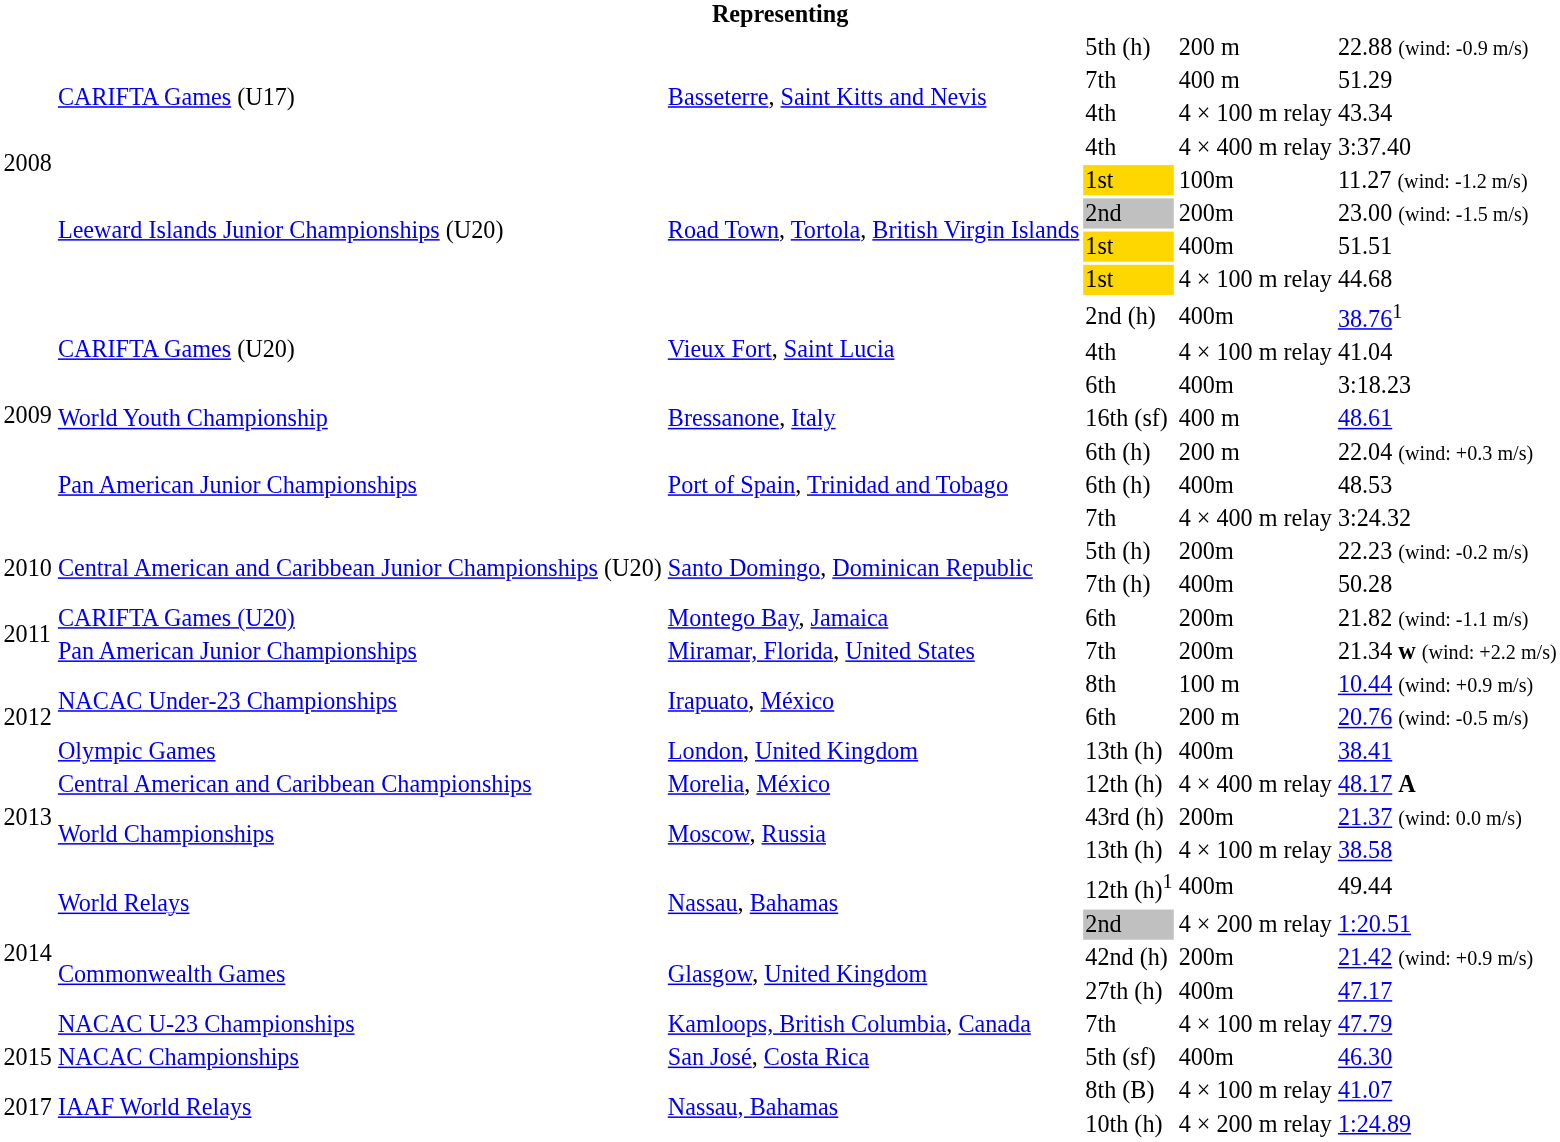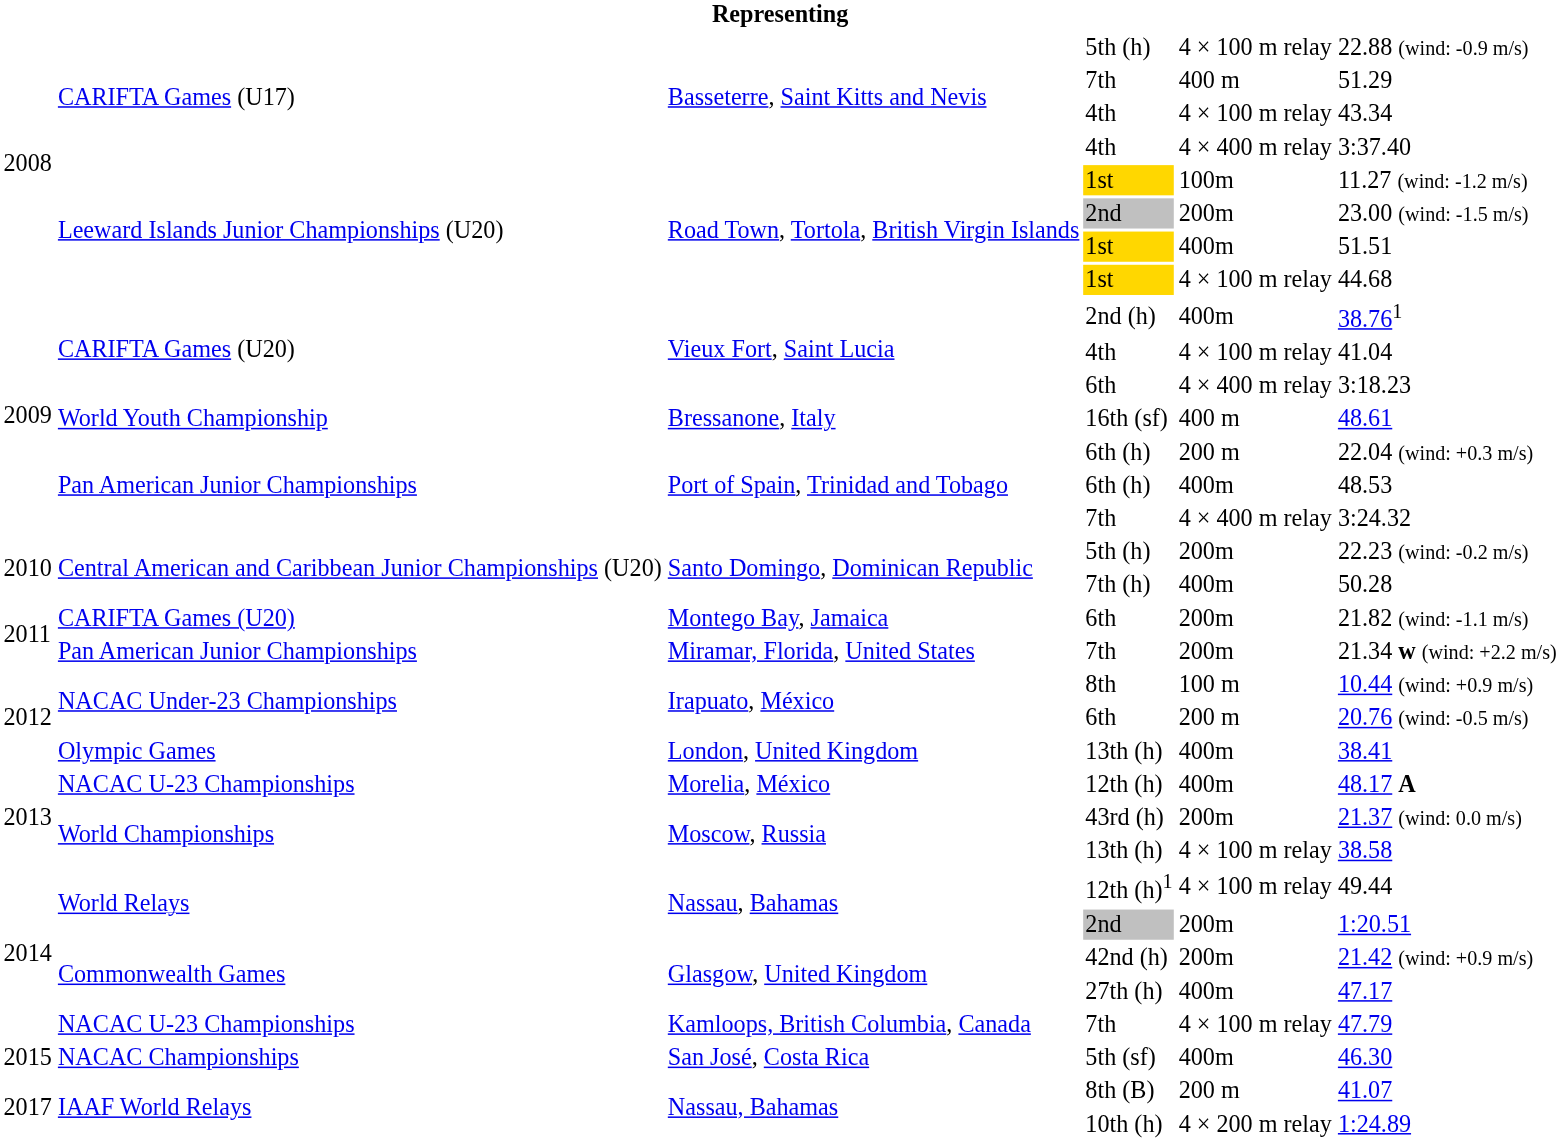 <table>
 <tr>
 <th colspan="6">Representing </th>
 </tr>
 <tr>
 <td rowspan=8>2008</td>
 <td rowspan=4><a href='#'>CARIFTA Games</a> (U17)</td>
 <td rowspan=4><a href='#'>Basseterre</a>, <a href='#'>Saint Kitts and Nevis</a></td>
 <td>5th (h)</td>
-<td>200 m</td>
+<td>4 × 100 m relay</td>
 <td>22.88 <small>(wind: -0.9 m/s)</small></td>
 </tr>
 <tr>
 <td>7th</td>
 <td>400 m</td>
 <td>51.29</td>
 </tr>
 <tr>
 <td>4th</td>
 <td>4 × 100 m relay</td>
 <td>43.34</td>
 </tr>
 <tr>
 <td>4th</td>
 <td>4 × 400 m relay</td>
 <td>3:37.40</td>
 </tr>
 <tr>
 <td rowspan=4><a href='#'>Leeward Islands Junior Championships</a> (U20)</td>
 <td rowspan=4><a href='#'>Road Town</a>, <a href='#'>Tortola</a>, <a href='#'>British Virgin Islands</a></td>
 <td bgcolor=gold>1st</td>
 <td>100m</td>
 <td>11.27 <small>(wind: -1.2 m/s)</small></td>
 </tr>
 <tr>
 <td bgcolor=silver>2nd</td>
 <td>200m</td>
 <td>23.00 <small>(wind: -1.5 m/s)</small></td>
 </tr>
 <tr>
 <td bgcolor=gold>1st</td>
 <td>400m</td>
 <td>51.51</td>
 </tr>
 <tr>
 <td bgcolor=gold>1st</td>
 <td>4 × 100 m relay</td>
 <td>44.68</td>
 </tr>
 <tr>
 <td rowspan=7>2009</td>
 <td rowspan=3><a href='#'>CARIFTA Games</a> (U20)</td>
 <td rowspan=3><a href='#'>Vieux Fort</a>, <a href='#'>Saint Lucia</a></td>
 <td>2nd (h)</td>
 <td>400m</td>
 <td><a href='#'>38.76</a><sup>1</sup></td>
 </tr>
 <tr>
 <td>4th</td>
 <td>4 × 100 m relay</td>
 <td>41.04</td>
 </tr>
 <tr>
 <td>6th</td>
-<td>400m</td>
+<td>4 × 400 m relay</td>
 <td>3:18.23</td>
 </tr>
 <tr>
 <td><a href='#'>World Youth Championship</a></td>
 <td><a href='#'>Bressanone</a>, <a href='#'>Italy</a></td>
 <td>16th (sf)</td>
 <td>400 m</td>
 <td><a href='#'>48.61</a></td>
 </tr>
 <tr>
 <td rowspan=3><a href='#'>Pan American Junior Championships</a></td>
 <td rowspan=3><a href='#'>Port of Spain</a>, <a href='#'>Trinidad and Tobago</a></td>
 <td>6th (h)</td>
 <td>200 m</td>
 <td>22.04 <small>(wind: +0.3 m/s)</small></td>
 </tr>
 <tr>
 <td>6th (h)</td>
 <td>400m</td>
 <td>48.53</td>
 </tr>
 <tr>
 <td>7th</td>
 <td>4 × 400 m relay</td>
 <td>3:24.32</td>
 </tr>
 <tr>
 <td rowspan=2>2010</td>
 <td rowspan=2><a href='#'>Central American and Caribbean Junior Championships</a> (U20)</td>
 <td rowspan=2><a href='#'>Santo Domingo</a>, <a href='#'>Dominican Republic</a></td>
 <td>5th (h)</td>
 <td>200m</td>
 <td>22.23 <small>(wind: -0.2 m/s)</small></td>
 </tr>
 <tr>
 <td>7th (h)</td>
 <td>400m</td>
 <td>50.28</td>
 </tr>
 <tr>
 <td rowspan=2>2011</td>
 <td><a href='#'>CARIFTA Games (U20)</a></td>
 <td><a href='#'>Montego Bay</a>, <a href='#'>Jamaica</a></td>
 <td>6th</td>
 <td>200m</td>
 <td>21.82 <small>(wind: -1.1 m/s)</small></td>
 </tr>
 <tr>
 <td><a href='#'>Pan American Junior Championships</a></td>
 <td><a href='#'>Miramar, Florida</a>, <a href='#'>United States</a></td>
 <td>7th</td>
 <td>200m</td>
 <td>21.34 <strong>w</strong> <small>(wind: +2.2 m/s)</small></td>
 </tr>
 <tr>
 <td rowspan=3>2012</td>
 <td rowspan=2><a href='#'>NACAC Under-23 Championships</a></td>
 <td rowspan=2><a href='#'>Irapuato</a>, <a href='#'>México</a></td>
 <td>8th</td>
 <td>100 m</td>
 <td><a href='#'>10.44</a> <small>(wind: +0.9 m/s)</small></td>
 </tr>
 <tr>
 <td>6th</td>
 <td>200 m</td>
 <td><a href='#'>20.76</a> <small>(wind: -0.5 m/s)</small></td>
 </tr>
 <tr>
 <td><a href='#'>Olympic Games</a></td>
 <td><a href='#'>London</a>, <a href='#'>United Kingdom</a></td>
 <td>13th (h)</td>
 <td>400m</td>
 <td><a href='#'>38.41</a></td>
 </tr>
 <tr>
 <td rowspan=3>2013</td>
-<td><a href='#'>Central American and Caribbean Championships</a></td>
+<td><a href='#'>NACAC U-23 Championships</a></td>
 <td><a href='#'>Morelia</a>, <a href='#'>México</a></td>
 <td>12th (h)</td>
-<td>4 × 400 m relay</td>
+<td>400m</td>
 <td><a href='#'>48.17</a> <strong>A</strong></td>
 </tr>
 <tr>
 <td rowspan=2><a href='#'>World Championships</a></td>
 <td rowspan=2><a href='#'>Moscow</a>, <a href='#'>Russia</a></td>
 <td>43rd (h)</td>
 <td>200m</td>
 <td><a href='#'>21.37</a> <small>(wind: 0.0 m/s)</small></td>
 </tr>
 <tr>
 <td>13th (h)</td>
 <td>4 × 100 m relay</td>
 <td><a href='#'>38.58</a></td>
 </tr>
 <tr>
 <td rowspan=5>2014</td>
 <td rowspan=2><a href='#'>World Relays</a></td>
 <td rowspan=2><a href='#'>Nassau</a>, <a href='#'>Bahamas</a></td>
 <td>12th (h)<sup>1</sup></td>
-<td>400m</td>
+<td>4 × 100 m relay</td>
 <td>49.44</td>
 </tr>
 <tr>
 <td bgcolor=silver>2nd</td>
-<td>4 × 200 m relay</td>
+<td>200m</td>
 <td><a href='#'>1:20.51</a></td>
 </tr>
 <tr>
 <td rowspan=2><a href='#'>Commonwealth Games</a></td>
 <td rowspan=2><a href='#'>Glasgow</a>, <a href='#'>United Kingdom</a></td>
 <td>42nd (h)</td>
 <td>200m</td>
 <td><a href='#'>21.42</a> <small>(wind: +0.9 m/s)</small></td>
 </tr>
 <tr>
 <td>27th (h)</td>
 <td>400m</td>
 <td><a href='#'>47.17</a></td>
 </tr>
 <tr>
 <td><a href='#'>NACAC U-23 Championships</a></td>
 <td><a href='#'>Kamloops, British Columbia</a>, <a href='#'>Canada</a></td>
 <td>7th</td>
 <td>4 × 100 m relay</td>
 <td><a href='#'>47.79</a></td>
 </tr>
 <tr>
 <td>2015</td>
 <td><a href='#'>NACAC Championships</a></td>
 <td><a href='#'>San José</a>, <a href='#'>Costa Rica</a></td>
 <td>5th (sf)</td>
 <td>400m</td>
 <td><a href='#'>46.30</a></td>
 </tr>
 <tr>
 <td rowspan=2>2017</td>
 <td rowspan=2><a href='#'>IAAF World Relays</a></td>
 <td rowspan=2><a href='#'>Nassau, Bahamas</a></td>
 <td>8th (B)</td>
-<td>4 × 100 m relay</td>
+<td>200 m</td>
 <td><a href='#'>41.07</a></td>
 </tr>
 <tr>
 <td>10th (h)</td>
 <td>4 × 200 m relay</td>
 <td><a href='#'>1:24.89</a></td>
 </tr>
 </table>
